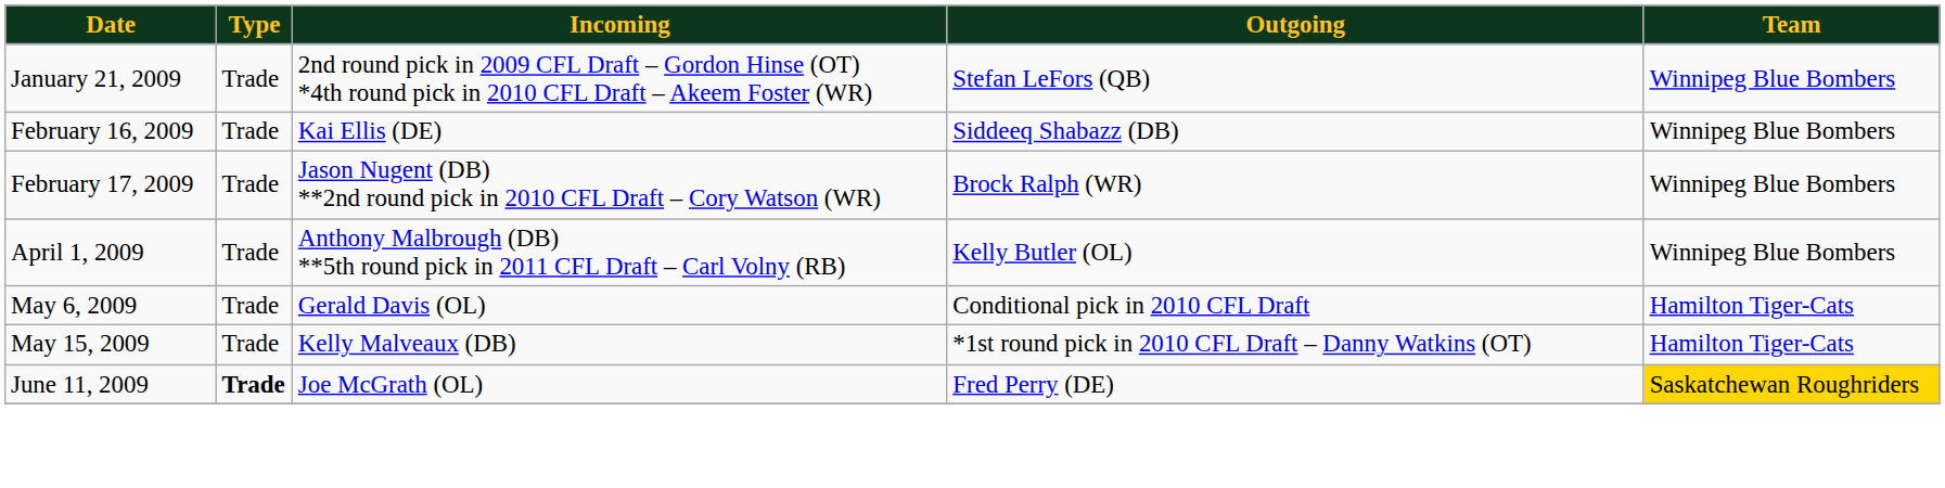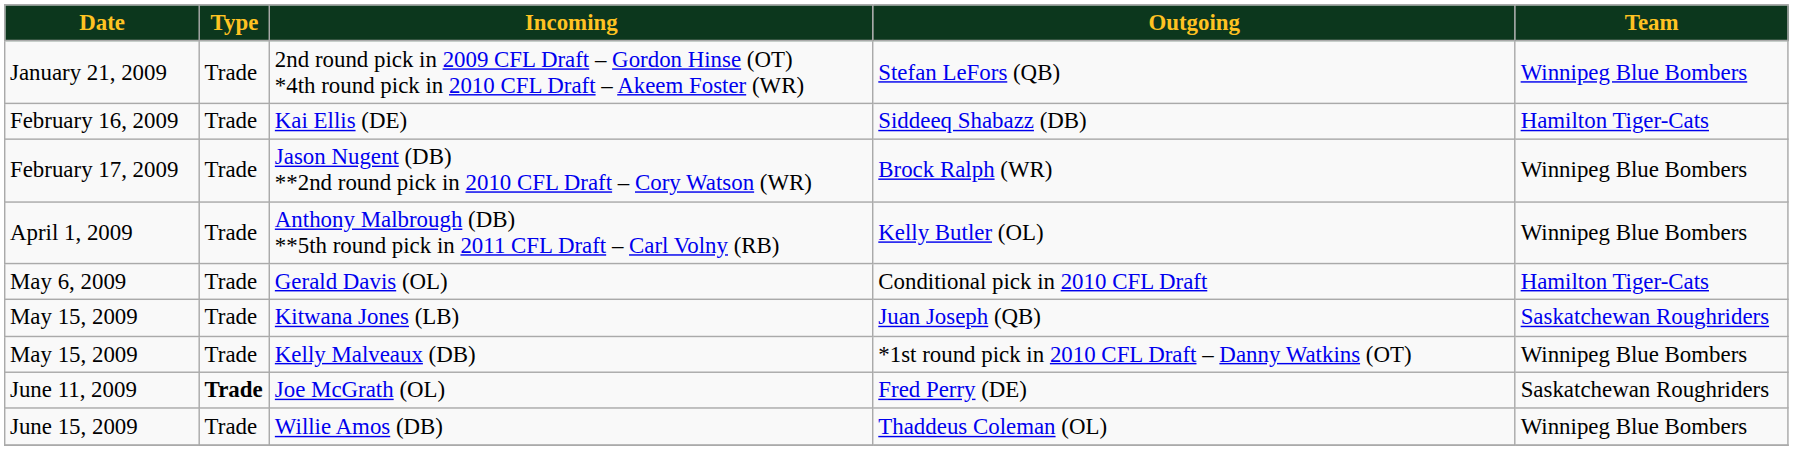 <table class="wikitable">
 <tr>
 <th style="background:#0C371D;color:#ffc322;" width="10%">Date</th>
 <th style="background:#0C371D;color:#ffc322;" width="1%">Type</th>
 <th style="background:#0C371D;color:#ffc322;" width="31%">Incoming</th>
 <th style="background:#0C371D;color:#ffc322;" width="33%">Outgoing</th>
 <th style="background:#0C371D;color:#ffc322;" width="14%">Team</th>
 </tr>
 <tr>
 <td>January 21, 2009</td>
 <td>Trade</td>
 <td>2nd round pick in <a href='#'>2009 CFL Draft</a> – <a href='#'>Gordon Hinse</a> (OT)<br>*4th round pick in <a href='#'>2010 CFL Draft</a> – <a href='#'>Akeem Foster</a> (WR)</td>
 <td><a href='#'>Stefan LeFors</a> (QB)</td>
 <td><a href='#'>Winnipeg Blue Bombers</a></td>
 </tr>
 <tr>
 <td>February 16, 2009</td>
 <td>Trade</td>
 <td><a href='#'>Kai Ellis</a> (DE)</td>
 <td><a href='#'>Siddeeq Shabazz</a> (DB)</td>
-<td>Winnipeg Blue Bombers</td>
+<td><a href='#'>Hamilton Tiger-Cats</a></td>
 </tr>
 <tr>
 <td>February 17, 2009</td>
 <td>Trade</td>
 <td><a href='#'>Jason Nugent</a> (DB)<br>**2nd round pick in <a href='#'>2010 CFL Draft</a> – <a href='#'>Cory Watson</a> (WR)</td>
 <td><a href='#'>Brock Ralph</a> (WR)</td>
 <td>Winnipeg Blue Bombers</td>
 </tr>
 <tr>
 <td>April 1, 2009</td>
 <td>Trade</td>
 <td><a href='#'>Anthony Malbrough</a> (DB)<br>**5th round pick in <a href='#'>2011 CFL Draft</a> – <a href='#'>Carl Volny</a> (RB)</td>
 <td><a href='#'>Kelly Butler</a> (OL)</td>
 <td>Winnipeg Blue Bombers</td>
 </tr>
 <tr>
 <td>May 6, 2009</td>
 <td>Trade</td>
 <td><a href='#'>Gerald Davis</a> (OL)</td>
 <td>Conditional pick in <a href='#'>2010 CFL Draft</a></td>
 <td><a href='#'>Hamilton Tiger-Cats</a></td>
 </tr>
 <tr>
 <td>May 15, 2009</td>
 <td>Trade</td>
+<td><a href='#'>Kitwana Jones</a> (LB)</td>
+<td><a href='#'>Juan Joseph</a> (QB)</td>
+<td><a href='#'>Saskatchewan Roughriders</a></td>
+</tr>
+<tr>
+<td>May 15, 2009</td>
+<td>Trade</td>
 <td><a href='#'>Kelly Malveaux</a> (DB)</td>
 <td>*1st round pick in <a href='#'>2010 CFL Draft</a> – <a href='#'>Danny Watkins</a> (OT)</td>
-<td><a href='#'>Hamilton Tiger-Cats</a></td>
+<td>Winnipeg Blue Bombers</td>
 </tr>
 <tr>
 <td>June 11, 2009</td>
 <td><strong>Trade</strong></td>
 <td><a href='#'>Joe McGrath</a> (OL)</td>
 <td><a href='#'>Fred Perry</a> (DE)</td>
-<td style="background: gold;">Saskatchewan Roughriders</td>
+<td>Saskatchewan Roughriders</td>
+</tr>
+<tr>
+<td>June 15, 2009</td>
+<td>Trade</td>
+<td><a href='#'>Willie Amos</a> (DB)</td>
+<td><a href='#'>Thaddeus Coleman</a> (OL)</td>
+<td>Winnipeg Blue Bombers</td>
 </tr>
 <tr>
 </tr>
 </table>
